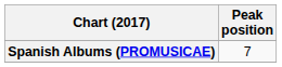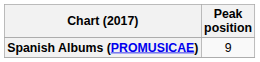 <table class="wikitable sortable plainrowheaders" style="text-align:center">
 <tr>
 <th scope="col">Chart (2017)</th>
 <th scope="col">Peak<br> position</th>
 </tr>
 <tr>
 </tr>
 <tr>
 </tr>
 <tr>
 </tr>
 <tr>
 </tr>
 <tr>
 </tr>
 <tr>
 </tr>
 <tr>
 </tr>
 <tr>
 </tr>
 <tr>
 </tr>
 <tr>
 </tr>
 <tr>
 </tr>
 <tr>
 </tr>
 <tr>
 </tr>
 <tr>
 </tr>
 <tr>
 </tr>
 <tr>
 </tr>
 <tr>
 </tr>
 <tr>
 <th scope="row">Spanish Albums (<a href='#'>PROMUSICAE</a>)</th>
-<td>7</td>
+<td>9</td>
 </tr>
 <tr>
 </tr>
 <tr>
 </tr>
 <tr>
 </tr>
 <tr>
 </tr>
 <tr>
 </tr>
 <tr>
 </tr>
 </table>
